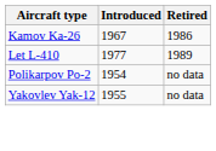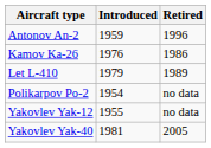 <table class="wikitable">
 <tr>
 <th>Aircraft type</th>
 <th>Introduced</th>
 <th>Retired</th>
 </tr>
 <tr>
+<td><a href='#'>Antonov An-2</a></td>
+<td>1959</td>
+<td>1996</td>
+</tr>
+<tr>
 <td><a href='#'>Kamov Ka-26</a></td>
-<td>1967</td>
+<td>1976</td>
 <td>1986</td>
 </tr>
 <tr>
 <td><a href='#'>Let L-410</a></td>
-<td>1977</td>
+<td>1979</td>
 <td>1989</td>
 </tr>
 <tr>
 <td><a href='#'>Polikarpov Po-2</a></td>
 <td>1954</td>
 <td>no data</td>
 </tr>
 <tr>
 <td><a href='#'>Yakovlev Yak-12</a></td>
 <td>1955</td>
 <td>no data</td>
 </tr>
+<tr>
+<td><a href='#'>Yakovlev Yak-40</a></td>
+<td>1981</td>
+<td>2005</td>
+</tr>
 </table>
